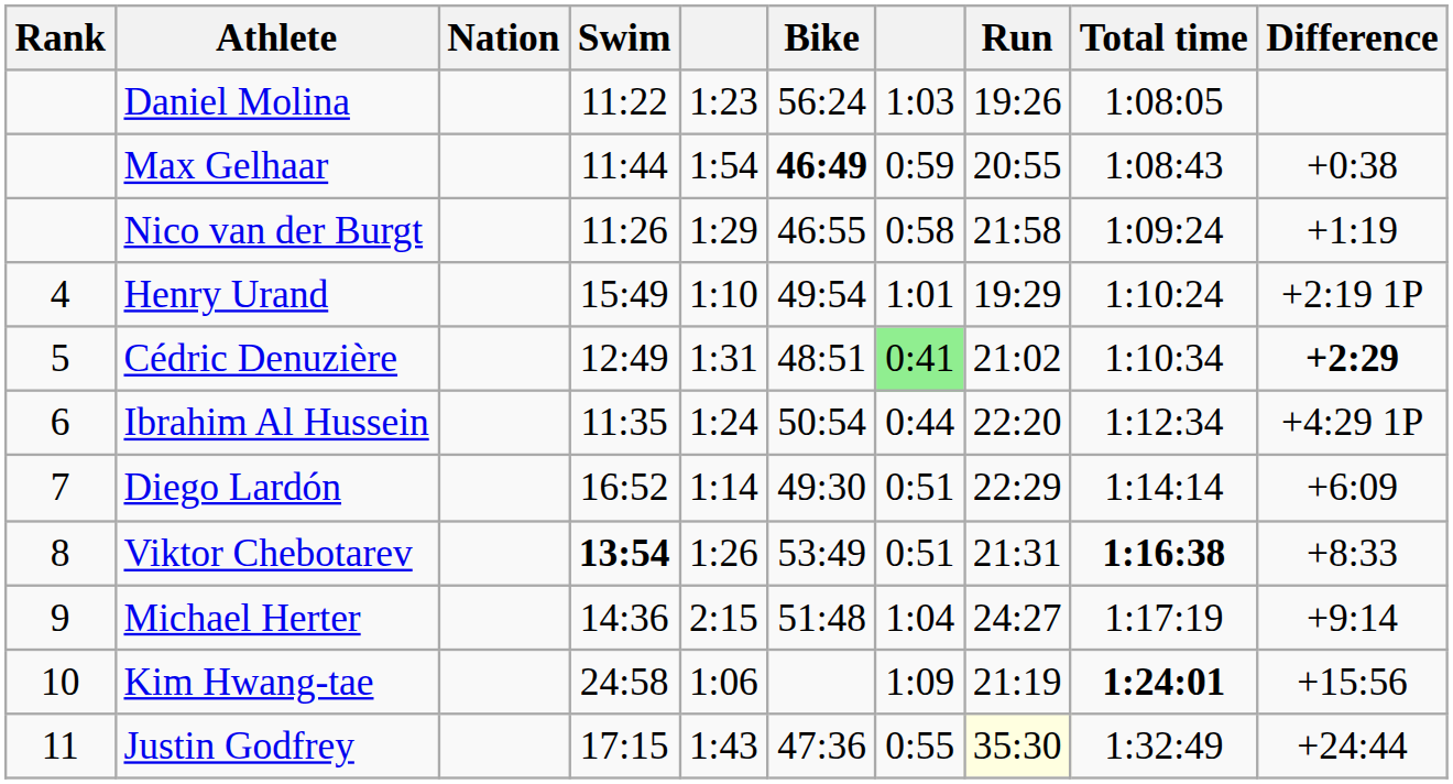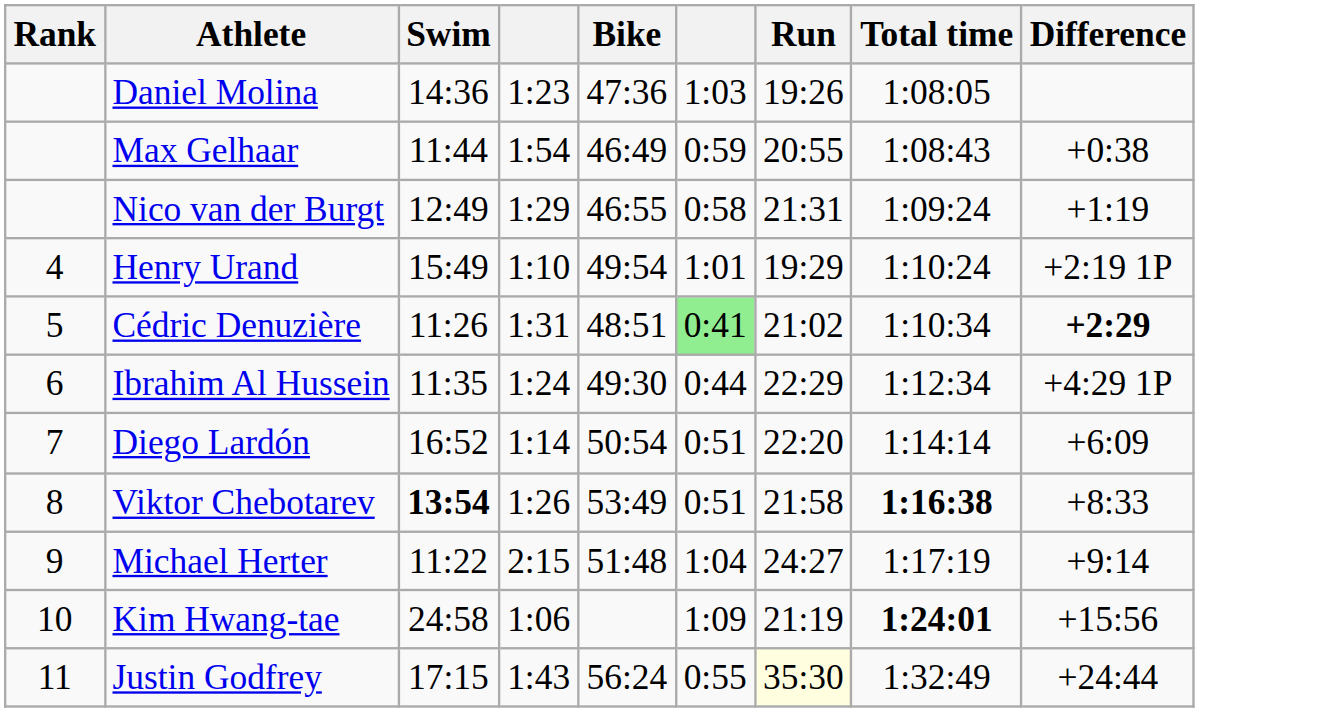 <table class="wikitable sortable" style="text-align:center; font-size:95%">
 <tr>
 <th>Rank</th>
 <th>Athlete</th>
-<th>Nation</th>
 <th data-sort-type=text>Swim</th>
 <th></th>
 <th>Bike</th>
 <th></th>
 <th data-sort-type=text>Run</th>
 <th>Total time</th>
 <th>Difference</th>
 </tr>
 <tr>
 <td></td>
 <td align=left><a href='#'>Daniel Molina</a></td>
-<td align=left></td>
-<td>11:22</td>
+<td>14:36</td>
 <td>1:23</td>
-<td>56:24</td>
+<td>47:36</td>
 <td>1:03</td>
 <td>19:26</td>
 <td>1:08:05</td>
 <td></td>
 </tr>
 <tr>
 <td></td>
 <td align=left><a href='#'>Max Gelhaar</a></td>
-<td align=left></td>
 <td>11:44</td>
 <td>1:54</td>
-<td><strong>46:49</strong></td>
+<td>46:49</td>
 <td>0:59</td>
 <td>20:55</td>
 <td>1:08:43</td>
 <td>+0:38</td>
 </tr>
 <tr>
 <td></td>
 <td align=left><a href='#'>Nico van der Burgt</a></td>
-<td align=left></td>
-<td>11:26</td>
+<td>12:49</td>
 <td>1:29</td>
 <td>46:55</td>
 <td>0:58</td>
-<td>21:58</td>
+<td>21:31</td>
 <td>1:09:24</td>
 <td>+1:19</td>
 </tr>
 <tr>
 <td>4</td>
 <td align=left><a href='#'>Henry Urand</a></td>
-<td align=left></td>
 <td>15:49</td>
 <td>1:10</td>
 <td>49:54</td>
 <td>1:01</td>
 <td>19:29</td>
 <td>1:10:24</td>
 <td>+2:19 1P</td>
 </tr>
 <tr>
 <td>5</td>
 <td align=left><a href='#'>Cédric Denuzière</a></td>
-<td align=left></td>
-<td>12:49</td>
+<td>11:26</td>
 <td>1:31</td>
 <td>48:51</td>
 <td style="background: lightgreen;">0:41</td>
 <td>21:02</td>
 <td>1:10:34</td>
 <td><strong>+2:29</strong></td>
 </tr>
 <tr>
 <td>6</td>
 <td align=left><a href='#'>Ibrahim Al Hussein</a></td>
-<td align=left></td>
 <td>11:35</td>
 <td>1:24</td>
-<td>50:54</td>
+<td>49:30</td>
 <td>0:44</td>
-<td>22:20</td>
+<td>22:29</td>
 <td>1:12:34</td>
 <td>+4:29 1P</td>
 </tr>
 <tr>
 <td>7</td>
 <td align=left><a href='#'>Diego Lardón</a></td>
-<td align=left></td>
 <td>16:52</td>
 <td>1:14</td>
-<td>49:30</td>
+<td>50:54</td>
 <td>0:51</td>
-<td>22:29</td>
+<td>22:20</td>
 <td>1:14:14</td>
 <td>+6:09</td>
 </tr>
 <tr>
 <td>8</td>
 <td align=left><a href='#'>Viktor Chebotarev</a></td>
-<td align=left></td>
 <td><strong>13:54</strong></td>
 <td>1:26</td>
 <td>53:49</td>
 <td>0:51</td>
-<td>21:31</td>
+<td>21:58</td>
 <td><strong>1:16:38</strong></td>
 <td>+8:33</td>
 </tr>
 <tr>
 <td>9</td>
 <td align=left><a href='#'>Michael Herter</a></td>
-<td align=left></td>
-<td>14:36</td>
+<td>11:22</td>
 <td>2:15</td>
 <td>51:48</td>
 <td>1:04</td>
 <td>24:27</td>
 <td>1:17:19</td>
 <td>+9:14</td>
 </tr>
 <tr>
 <td>10</td>
 <td align=left><a href='#'>Kim Hwang-tae</a></td>
-<td align=left></td>
 <td>24:58</td>
 <td>1:06</td>
 <td></td>
 <td>1:09</td>
 <td>21:19</td>
 <td><strong>1:24:01</strong></td>
 <td>+15:56</td>
 </tr>
 <tr>
 <td>11</td>
 <td align=left><a href='#'>Justin Godfrey</a></td>
-<td align=left></td>
 <td>17:15</td>
 <td>1:43</td>
-<td>47:36</td>
+<td>56:24</td>
 <td>0:55</td>
 <td style="background: lightyellow;">35:30</td>
 <td>1:32:49</td>
 <td>+24:44</td>
 </tr>
 </table>
